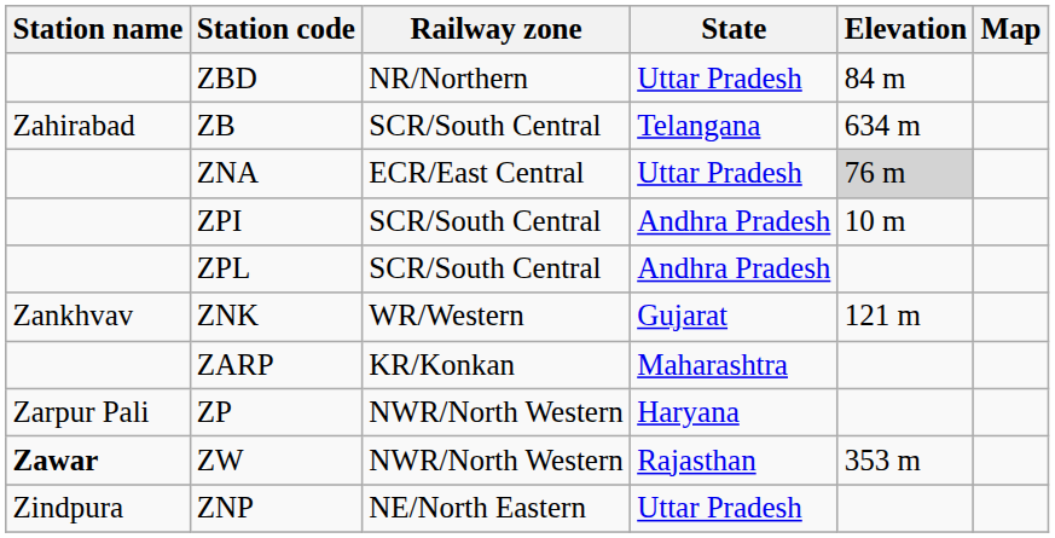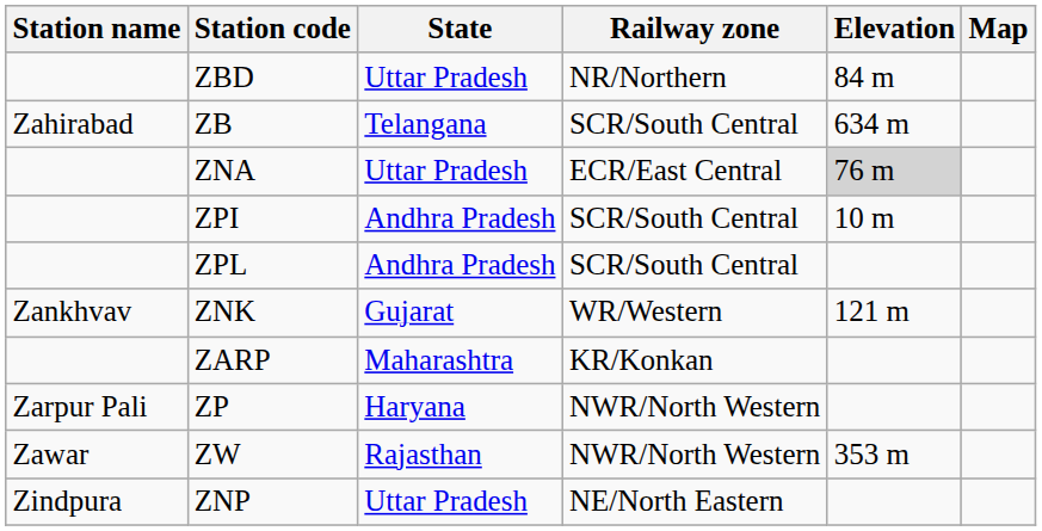 <table class="sortable wikitable">
 <tr>
 <th>Station name</th>
 <th>Station code</th>
+<th>State</th>
 <th>Railway zone</th>
-<th>State</th>
 <th>Elevation</th>
 <th>Map</th>
 </tr>
 <tr>
 <td></td>
 <td>ZBD</td>
+<td><a href='#'>Uttar Pradesh</a></td>
 <td>NR/Northern</td>
-<td><a href='#'>Uttar Pradesh</a></td>
 <td>84 m</td>
 <td></td>
 </tr>
 <tr>
 <td>Zahirabad</td>
 <td>ZB</td>
+<td><a href='#'>Telangana</a></td>
 <td>SCR/South Central</td>
-<td><a href='#'>Telangana</a></td>
 <td>634 m</td>
 <td></td>
 </tr>
 <tr>
 <td></td>
 <td>ZNA</td>
+<td><a href='#'>Uttar Pradesh</a></td>
 <td>ECR/East Central</td>
-<td><a href='#'>Uttar Pradesh</a></td>
 <td style="background: lightgrey;">76 m</td>
 <td></td>
 </tr>
 <tr>
 <td></td>
 <td>ZPI</td>
+<td><a href='#'>Andhra Pradesh</a></td>
 <td>SCR/South Central</td>
-<td><a href='#'>Andhra Pradesh</a></td>
 <td>10 m</td>
 <td></td>
 </tr>
 <tr>
 <td></td>
 <td>ZPL</td>
+<td><a href='#'>Andhra Pradesh</a></td>
 <td>SCR/South Central</td>
-<td><a href='#'>Andhra Pradesh</a></td>
 <td></td>
 <td></td>
 </tr>
 <tr>
 <td>Zankhvav</td>
 <td>ZNK</td>
+<td><a href='#'>Gujarat</a></td>
 <td>WR/Western</td>
-<td><a href='#'>Gujarat</a></td>
 <td>121 m</td>
 <td></td>
 </tr>
 <tr>
 <td></td>
 <td>ZARP</td>
+<td><a href='#'>Maharashtra</a></td>
 <td>KR/Konkan</td>
-<td><a href='#'>Maharashtra</a></td>
 <td></td>
 <td></td>
 </tr>
 <tr>
 <td>Zarpur Pali</td>
 <td>ZP</td>
+<td><a href='#'>Haryana</a></td>
 <td>NWR/North Western</td>
-<td><a href='#'>Haryana</a></td>
 <td></td>
 <td></td>
 </tr>
 <tr>
-<td><strong>Zawar</strong></td>
+<td>Zawar</td>
 <td>ZW</td>
+<td><a href='#'>Rajasthan</a></td>
 <td>NWR/North Western</td>
-<td><a href='#'>Rajasthan</a></td>
 <td>353 m</td>
 <td></td>
 </tr>
 <tr>
 <td>Zindpura</td>
 <td>ZNP</td>
+<td><a href='#'>Uttar Pradesh</a></td>
 <td>NE/North Eastern</td>
-<td><a href='#'>Uttar Pradesh</a></td>
 <td></td>
 <td></td>
 </tr>
 </table>
